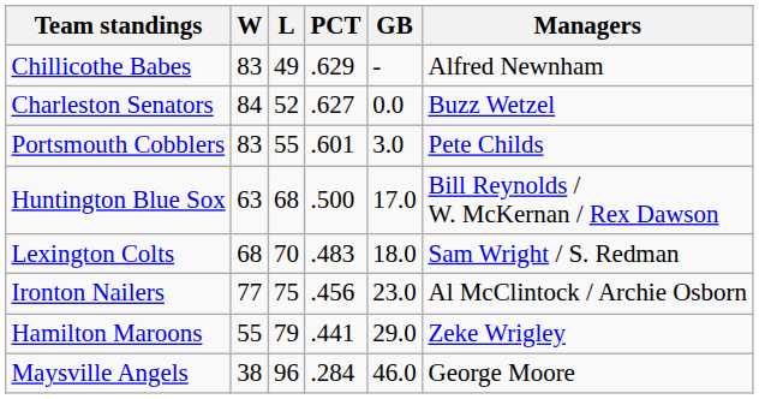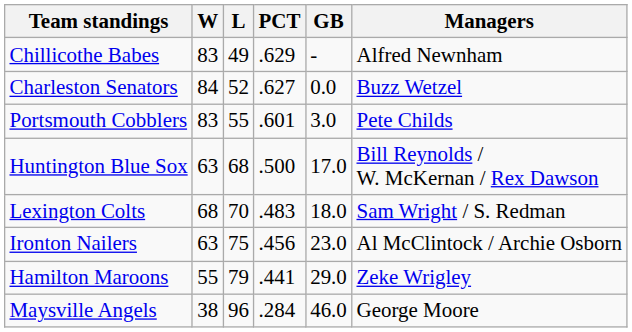 <table class="wikitable">
 <tr>
 <th>Team standings</th>
 <th>W</th>
 <th>L</th>
 <th>PCT</th>
 <th>GB</th>
 <th>Managers</th>
 </tr>
 <tr>
 <td><a href='#'>Chillicothe Babes</a></td>
 <td>83</td>
 <td>49</td>
 <td>.629</td>
 <td>-</td>
 <td>Alfred Newnham</td>
 </tr>
 <tr>
 <td><a href='#'>Charleston Senators</a></td>
 <td>84</td>
 <td>52</td>
 <td>.627</td>
 <td>0.0</td>
 <td><a href='#'>Buzz Wetzel</a></td>
 </tr>
 <tr>
 <td><a href='#'>Portsmouth Cobblers</a></td>
 <td>83</td>
 <td>55</td>
 <td>.601</td>
 <td>3.0</td>
 <td><a href='#'>Pete Childs</a></td>
 </tr>
 <tr>
 <td><a href='#'>Huntington Blue Sox</a></td>
 <td>63</td>
 <td>68</td>
 <td>.500</td>
 <td>17.0</td>
 <td><a href='#'>Bill Reynolds</a> / <br>W. McKernan / <a href='#'>Rex Dawson</a></td>
 </tr>
 <tr>
 <td><a href='#'>Lexington Colts</a></td>
 <td>68</td>
 <td>70</td>
 <td>.483</td>
 <td>18.0</td>
 <td><a href='#'>Sam Wright</a> / S. Redman</td>
 </tr>
 <tr>
 <td><a href='#'>Ironton Nailers</a></td>
-<td>77</td>
+<td>63</td>
 <td>75</td>
 <td>.456</td>
 <td>23.0</td>
 <td>Al McClintock / Archie Osborn</td>
 </tr>
 <tr>
 <td><a href='#'>Hamilton Maroons</a></td>
 <td>55</td>
 <td>79</td>
 <td>.441</td>
 <td>29.0</td>
 <td><a href='#'>Zeke Wrigley</a></td>
 </tr>
 <tr>
 <td><a href='#'>Maysville Angels</a></td>
 <td>38</td>
 <td>96</td>
 <td>.284</td>
 <td>46.0</td>
 <td>George Moore</td>
 </tr>
 </table>
